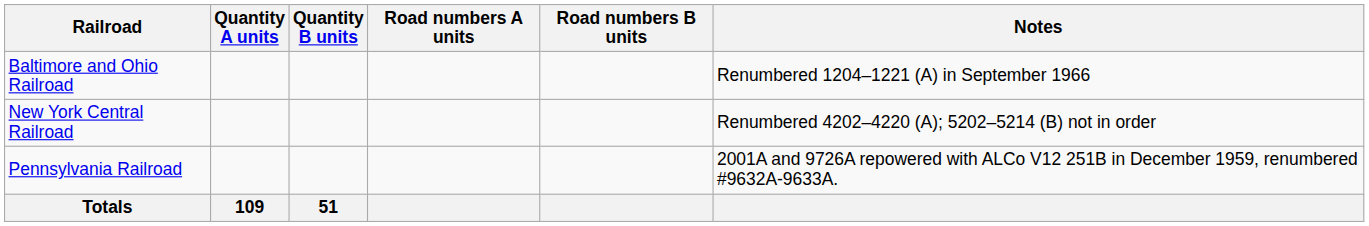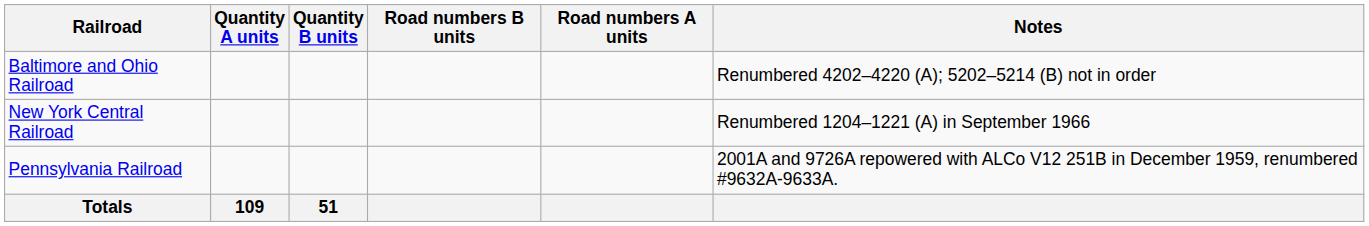 <table class="wikitable">
 <tr>
 <th>Railroad</th>
 <th>Quantity<br><a href='#'>A units</a></th>
 <th>Quantity<br><a href='#'>B units</a></th>
+<th>Road numbers B units</th>
 <th>Road numbers A units</th>
-<th>Road numbers B units</th>
 <th>Notes</th>
 </tr>
 <tr>
 <td><a href='#'>Baltimore and Ohio Railroad</a></td>
 <td></td>
 <td></td>
 <td></td>
 <td></td>
-<td>Renumbered 1204–1221 (A) in September 1966</td>
+<td>Renumbered 4202–4220 (A); 5202–5214 (B) not in order</td>
 </tr>
 <tr>
 <td><a href='#'>New York Central Railroad</a></td>
 <td></td>
 <td></td>
 <td></td>
 <td></td>
-<td>Renumbered 4202–4220 (A); 5202–5214 (B) not in order</td>
+<td>Renumbered 1204–1221 (A) in September 1966</td>
 </tr>
 <tr>
 <td><a href='#'>Pennsylvania Railroad</a></td>
 <td></td>
 <td></td>
 <td></td>
 <td></td>
 <td>2001A and 9726A repowered with ALCo V12 251B in December 1959, renumbered #9632A-9633A.</td>
 </tr>
 <tr>
 <th>Totals</th>
 <th>109</th>
 <th>51</th>
 <th></th>
 <th></th>
 <th></th>
 </tr>
 </table>
